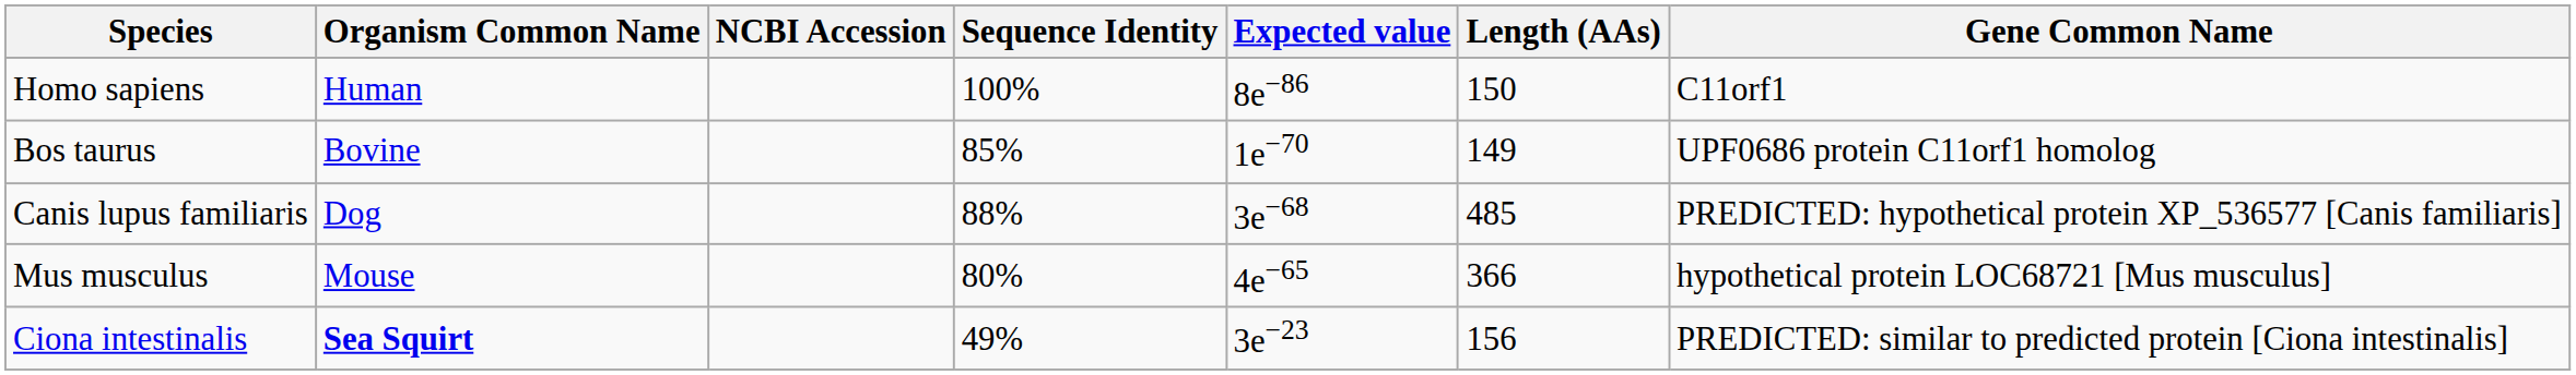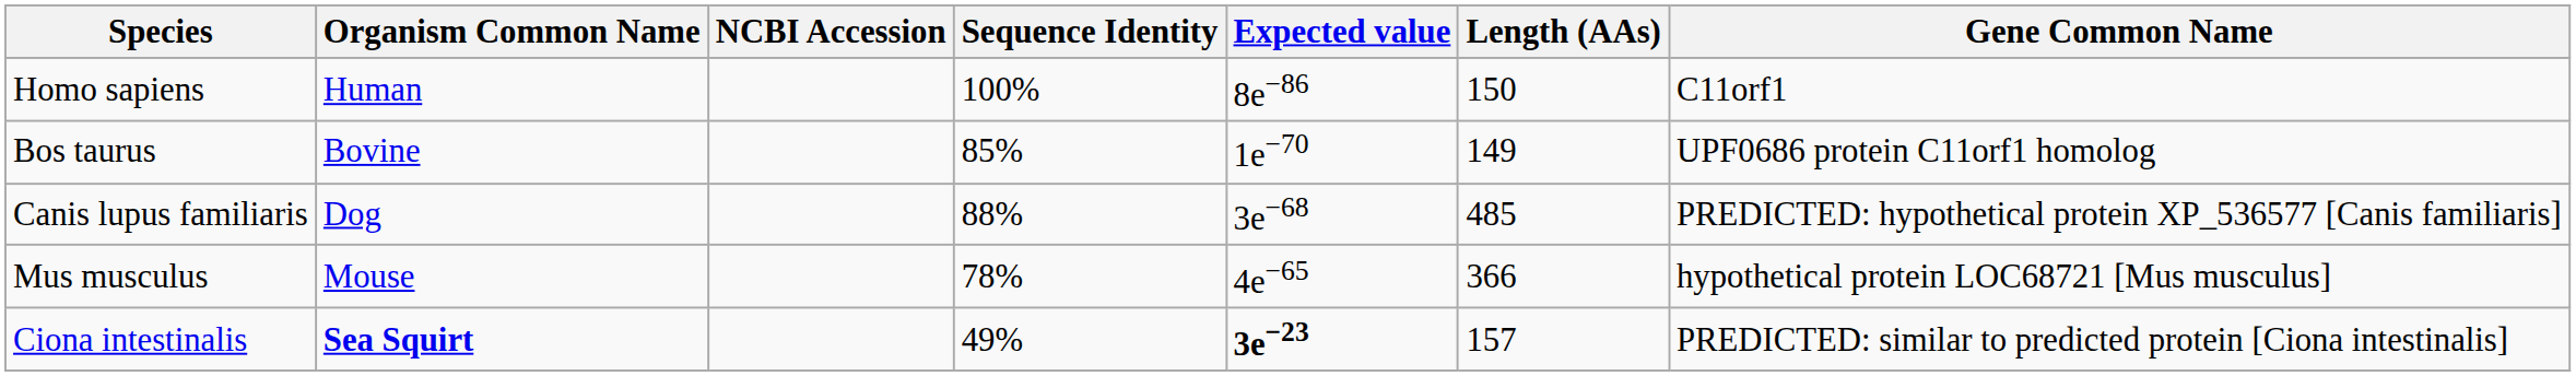 <table class="wikitable">
 <tr>
 <th>Species</th>
 <th>Organism Common Name</th>
 <th>NCBI Accession</th>
 <th>Sequence Identity</th>
 <th><a href='#'>Expected value</a></th>
 <th>Length (AAs)</th>
 <th>Gene Common Name</th>
 </tr>
 <tr>
 <td>Homo sapiens</td>
 <td><a href='#'>Human</a></td>
 <td></td>
 <td>100%</td>
 <td>8e<sup>−86</sup></td>
 <td>150</td>
 <td>C11orf1</td>
 </tr>
 <tr>
 <td>Bos taurus</td>
 <td><a href='#'>Bovine</a></td>
 <td></td>
 <td>85%</td>
 <td>1e<sup>−70</sup></td>
 <td>149</td>
 <td>UPF0686 protein C11orf1 homolog</td>
 </tr>
 <tr>
 <td>Canis lupus familiaris</td>
 <td><a href='#'>Dog</a></td>
 <td></td>
 <td>88%</td>
 <td>3e<sup>−68</sup></td>
 <td>485</td>
 <td>PREDICTED: hypothetical protein XP_536577 [Canis familiaris]</td>
 </tr>
 <tr>
 <td>Mus musculus</td>
 <td><a href='#'>Mouse</a></td>
 <td></td>
-<td>80%</td>
+<td>78%</td>
 <td>4e<sup>−65</sup></td>
 <td>366</td>
 <td>hypothetical protein LOC68721 [Mus musculus]</td>
 </tr>
 <tr>
 <td><a href='#'>Ciona intestinalis</a></td>
 <td><strong><a href='#'>Sea Squirt</a></strong></td>
 <td></td>
 <td>49%</td>
-<td>3e<sup>−23</sup></td>
-<td>156</td>
+<td><strong>3e<sup>−23</sup></strong></td>
+<td>157</td>
 <td>PREDICTED: similar to predicted protein [Ciona intestinalis]</td>
 </tr>
 </table>
